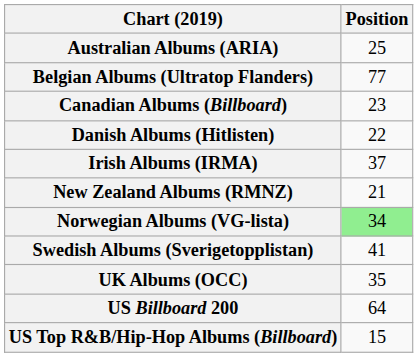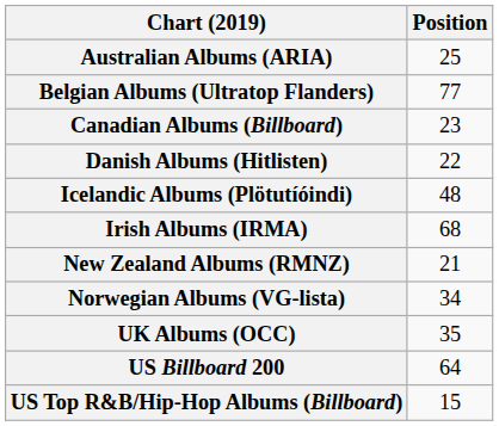 <table class="wikitable sortable plainrowheaders" style="text-align:center">
 <tr>
 <th scope="col">Chart (2019)</th>
 <th scope="col">Position</th>
 </tr>
 <tr>
 <th scope="row">Australian Albums (ARIA)</th>
 <td>25</td>
 </tr>
 <tr>
 <th scope="row">Belgian Albums (Ultratop Flanders)</th>
 <td>77</td>
 </tr>
 <tr>
 <th scope="row">Canadian Albums (<em>Billboard</em>)</th>
 <td>23</td>
 </tr>
 <tr>
 <th scope="row">Danish Albums (Hitlisten)</th>
 <td>22</td>
 </tr>
 <tr>
+<th scope="row">Icelandic Albums (Plötutíóindi)</th>
+<td>48</td>
+</tr>
+<tr>
 <th scope="row">Irish Albums (IRMA)</th>
-<td>37</td>
+<td>68</td>
 </tr>
 <tr>
 <th scope="row">New Zealand Albums (RMNZ)</th>
 <td>21</td>
 </tr>
 <tr>
 <th scope="row">Norwegian Albums (VG-lista)</th>
-<td style="background: lightgreen;">34</td>
-</tr>
-<tr>
-<th scope="row">Swedish Albums (Sverigetopplistan)</th>
-<td>41</td>
+<td>34</td>
 </tr>
 <tr>
 <th scope="row">UK Albums (OCC)</th>
 <td>35</td>
 </tr>
 <tr>
 <th scope="row">US <em>Billboard</em> 200</th>
 <td>64</td>
 </tr>
 <tr>
 <th scope="row">US Top R&B/Hip-Hop Albums (<em>Billboard</em>)</th>
 <td>15</td>
 </tr>
 </table>
